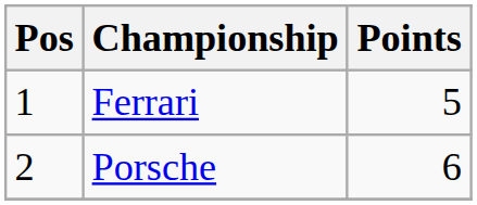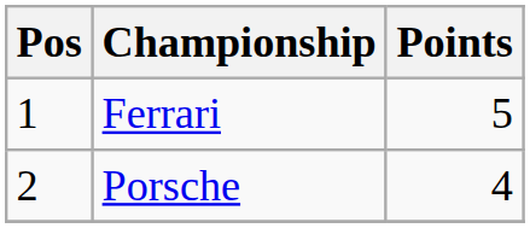 <table class="wikitable" style="font-size: 95%;">
 <tr>
 <th>Pos</th>
 <th>Championship</th>
 <th>Points</th>
 </tr>
 <tr>
 <td>1</td>
 <td> <a href='#'>Ferrari</a></td>
 <td align="right">5</td>
 </tr>
 <tr>
 <td>2</td>
 <td> <a href='#'>Porsche</a></td>
-<td align="right">6</td>
+<td align="right">4</td>
 </tr>
 <tr>
 </tr>
 </table>
